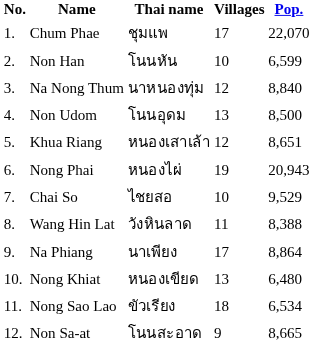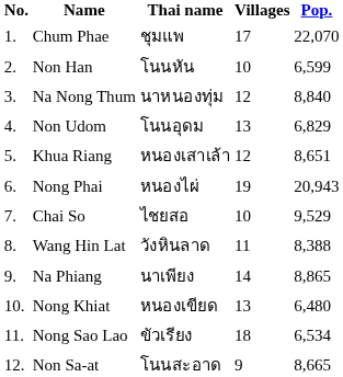 <table>
 <tr>
 <th>No.</th>
 <th>Name</th>
 <th>Thai name</th>
 <th>Villages</th>
 <th><a href='#'>Pop.</a></th>
 </tr>
 <tr>
 <td>1.</td>
 <td>Chum Phae</td>
 <td>ชุมแพ</td>
 <td>17</td>
 <td>22,070</td>
 <td></td>
 </tr>
 <tr>
 <td>2.</td>
 <td>Non Han</td>
 <td>โนนหัน</td>
 <td>10</td>
 <td>6,599</td>
 <td></td>
 </tr>
 <tr>
 <td>3.</td>
 <td>Na Nong Thum</td>
 <td>นาหนองทุ่ม</td>
 <td>12</td>
 <td>8,840</td>
 <td></td>
 </tr>
 <tr>
 <td>4.</td>
 <td>Non Udom</td>
 <td>โนนอุดม</td>
 <td>13</td>
-<td>8,500</td>
+<td>6,829</td>
 <td></td>
 </tr>
 <tr>
 <td>5.</td>
 <td>Khua Riang</td>
 <td>หนองเสาเล้า</td>
 <td>12</td>
 <td>8,651</td>
 <td></td>
 </tr>
 <tr>
 <td>6.</td>
 <td>Nong Phai</td>
 <td>หนองไผ่</td>
 <td>19</td>
 <td>20,943</td>
 <td></td>
 </tr>
 <tr>
 <td>7.</td>
 <td>Chai So</td>
 <td>ไชยสอ</td>
 <td>10</td>
 <td>9,529</td>
 <td></td>
 </tr>
 <tr>
 <td>8.</td>
 <td>Wang Hin Lat</td>
 <td>วังหินลาด</td>
 <td>11</td>
 <td>8,388</td>
 <td></td>
 </tr>
 <tr>
 <td>9.</td>
 <td>Na Phiang</td>
 <td>นาเพียง</td>
-<td>17</td>
-<td>8,864</td>
+<td>14</td>
+<td>8,865</td>
 <td></td>
 </tr>
 <tr>
 <td>10.</td>
 <td>Nong Khiat</td>
 <td>หนองเขียด</td>
 <td>13</td>
 <td>6,480</td>
 <td></td>
 </tr>
 <tr>
 <td>11.</td>
 <td>Nong Sao Lao</td>
 <td>ขัวเรียง</td>
 <td>18</td>
 <td>6,534</td>
 <td></td>
 </tr>
 <tr>
 <td>12.</td>
 <td>Non Sa-at</td>
 <td>โนนสะอาด</td>
 <td>9</td>
 <td>8,665</td>
 <td></td>
 </tr>
 </table>
